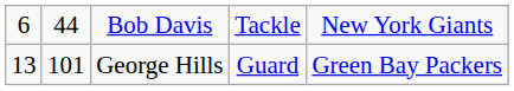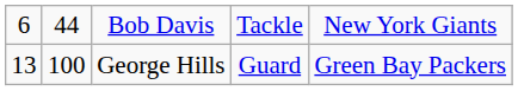 <table class="wikitable" style="text-align:center">
 <tr>
 <td>6</td>
 <td>44</td>
 <td><a href='#'>Bob Davis</a></td>
 <td><a href='#'>Tackle</a></td>
 <td><a href='#'>New York Giants</a></td>
 </tr>
 <tr>
 <td>13</td>
-<td>101</td>
+<td>100</td>
 <td>George Hills</td>
 <td><a href='#'>Guard</a></td>
 <td><a href='#'>Green Bay Packers</a></td>
 </tr>
 </table>
